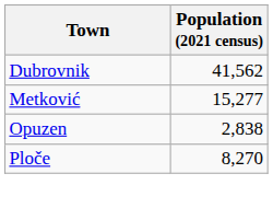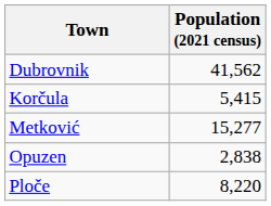 <table class="wikitable sortable">
 <tr>
 <th style=width:8.5em>Town</th>
 <th>Population<br><small>(2021 census)</small></th>
 </tr>
 <tr>
 <td><a href='#'>Dubrovnik</a></td>
 <td align="right">41,562</td>
+</tr>
+<tr>
+<td><a href='#'>Korčula</a></td>
+<td align="right">5,415</td>
 </tr>
 <tr>
 <td><a href='#'>Metković</a></td>
 <td align="right">15,277</td>
 </tr>
 <tr>
 <td><a href='#'>Opuzen</a></td>
 <td align="right">2,838</td>
 </tr>
 <tr>
 <td><a href='#'>Ploče</a></td>
-<td align="right">8,270</td>
+<td align="right">8,220</td>
 </tr>
 </table>
